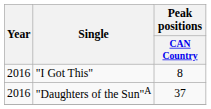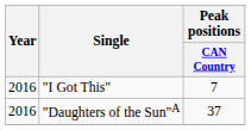 <table class="wikitable" style="text-align:center;">
 <tr>
 <th rowspan="2">Year</th>
 <th rowspan="2">Single</th>
 <th>Peak positions</th>
 </tr>
 <tr style="font-size:smaller;">
 <th width="65"><a href='#'>CAN Country</a><br></th>
 </tr>
 <tr>
 <td>2016</td>
 <td align="left">"I Got This"</td>
-<td>8</td>
+<td>7</td>
 </tr>
 <tr>
 <td>2016</td>
 <td align="left">"Daughters of the Sun"<sup>A</sup></td>
 <td>37</td>
 </tr>
 <tr>
 </tr>
 </table>
